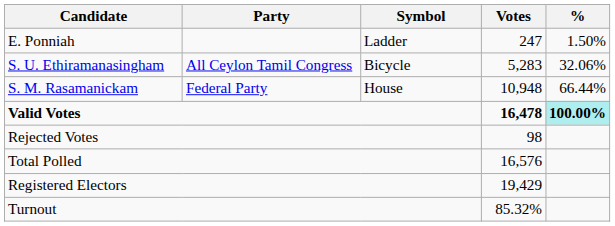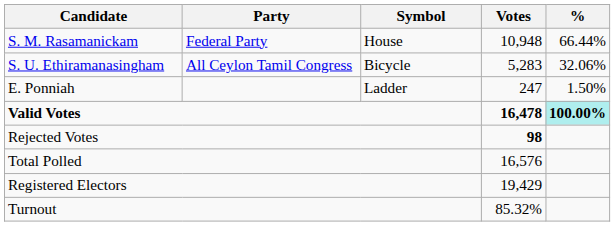 <table class="wikitable" border="1" style="text-align:right;">
 <tr>
 <th align=left width="180">Candidate</th>
 <th align=left width="180">Party</th>
 <th align=left width="120">Symbol</th>
 <th align=left width="60">Votes</th>
 <th align=left width="60">%</th>
 </tr>
 <tr>
-<td align=left>E. Ponniah</td>
-<td></td>
-<td align=left>Ladder</td>
-<td>247</td>
-<td>1.50%</td>
+<td align=left><a href='#'>S. M. Rasamanickam</a></td>
+<td align=left><a href='#'>Federal Party</a></td>
+<td align=left>House</td>
+<td>10,948</td>
+<td>66.44%</td>
 </tr>
 <tr>
 <td align=left><a href='#'>S. U. Ethiramanasingham</a></td>
 <td align=left><a href='#'>All Ceylon Tamil Congress</a></td>
 <td align=left>Bicycle</td>
 <td>5,283</td>
 <td>32.06%</td>
 </tr>
 <tr>
-<td align=left><a href='#'>S. M. Rasamanickam</a></td>
-<td align=left><a href='#'>Federal Party</a></td>
-<td align=left>House</td>
-<td>10,948</td>
-<td>66.44%</td>
+<td align=left>E. Ponniah</td>
+<td></td>
+<td align=left>Ladder</td>
+<td>247</td>
+<td>1.50%</td>
 </tr>
 <tr>
 <td align=left colspan=3><strong>Valid Votes</strong></td>
 <td><strong>16,478</strong></td>
 <td style="background: paleturquoise;"><strong>100.00%</strong></td>
 </tr>
 <tr>
 <td align=left colspan=3>Rejected Votes</td>
-<td>98</td>
+<td><strong>98</strong></td>
 <td></td>
 </tr>
 <tr>
 <td align=left colspan=3>Total Polled</td>
 <td>16,576</td>
 <td></td>
 </tr>
 <tr>
 <td align=left colspan=3>Registered Electors</td>
 <td>19,429</td>
 <td></td>
 </tr>
 <tr>
 <td align=left colspan=3>Turnout</td>
 <td>85.32%</td>
 <td></td>
 </tr>
 </table>
